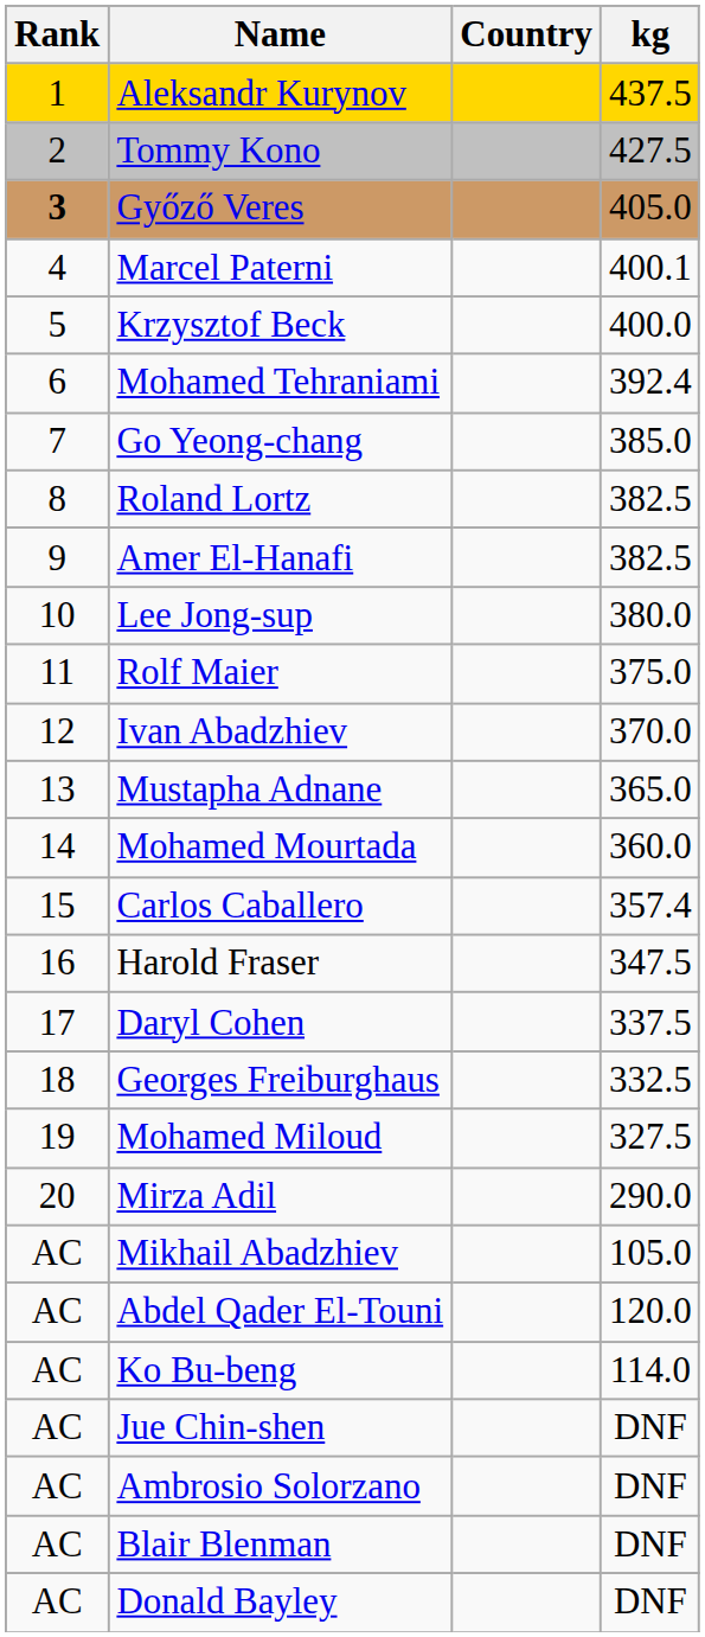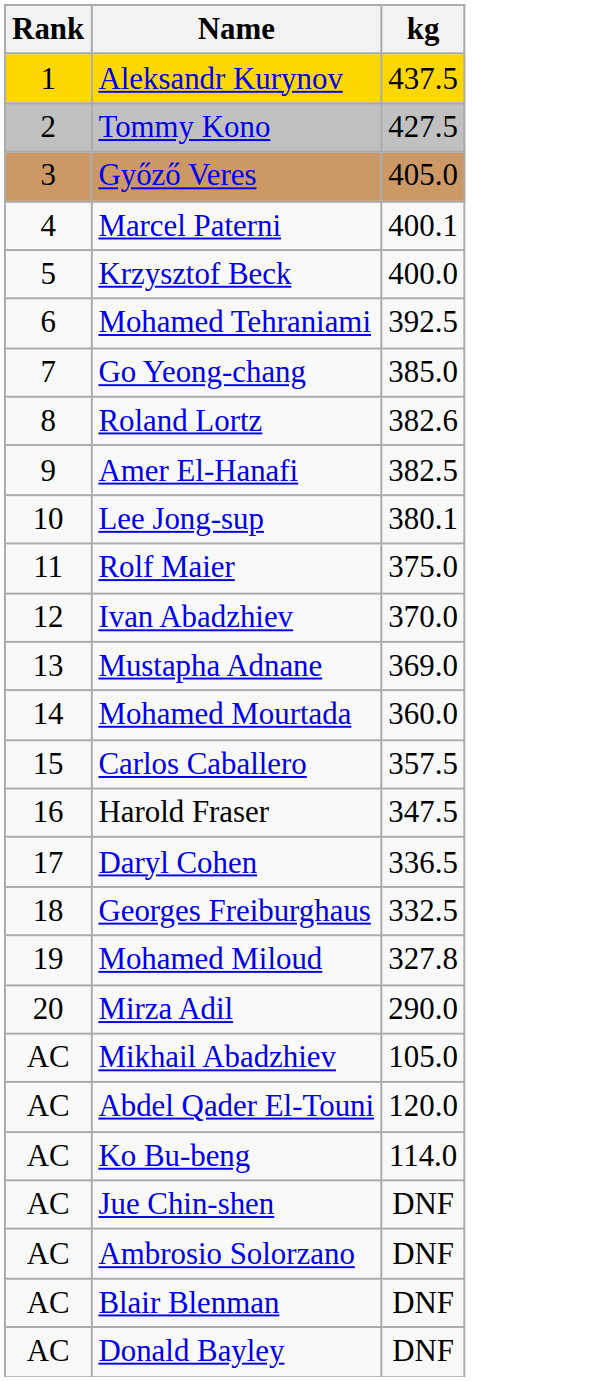 <table class="wikitable sortable" style="text-align:center">
 <tr>
 <th>Rank</th>
 <th>Name</th>
-<th>Country</th>
 <th>kg</th>
 </tr>
 <tr bgcolor=gold>
 <td>1</td>
 <td align="left"><a href='#'>Aleksandr Kurynov</a></td>
-<td align="left"></td>
 <td>437.5</td>
 </tr>
 <tr bgcolor=silver>
 <td>2</td>
 <td align="left"><a href='#'>Tommy Kono</a></td>
-<td align="left"></td>
 <td>427.5</td>
 </tr>
 <tr bgcolor=#CC9966>
-<td><strong>3</strong></td>
+<td>3</td>
 <td align="left"><a href='#'>Győző Veres</a></td>
-<td align="left"></td>
 <td>405.0</td>
 </tr>
 <tr>
 <td>4</td>
 <td align="left"><a href='#'>Marcel Paterni</a></td>
-<td align="left"></td>
 <td>400.1</td>
 </tr>
 <tr>
 <td>5</td>
 <td align="left"><a href='#'>Krzysztof Beck</a></td>
-<td align="left"></td>
 <td>400.0</td>
 </tr>
 <tr>
 <td>6</td>
 <td align="left"><a href='#'>Mohamed Tehraniami</a></td>
-<td align="left"></td>
-<td>392.4</td>
+<td>392.5</td>
 </tr>
 <tr>
 <td>7</td>
 <td align="left"><a href='#'>Go Yeong-chang</a></td>
-<td align="left"></td>
 <td>385.0</td>
 </tr>
 <tr>
 <td>8</td>
 <td align="left"><a href='#'>Roland Lortz</a></td>
-<td align="left"></td>
-<td>382.5</td>
+<td>382.6</td>
 </tr>
 <tr>
 <td>9</td>
 <td align="left"><a href='#'>Amer El-Hanafi</a></td>
-<td align="left"></td>
 <td>382.5</td>
 </tr>
 <tr>
 <td>10</td>
 <td align="left"><a href='#'>Lee Jong-sup</a></td>
-<td align="left"></td>
-<td>380.0</td>
+<td>380.1</td>
 </tr>
 <tr>
 <td>11</td>
 <td align="left"><a href='#'>Rolf Maier</a></td>
-<td align="left"></td>
 <td>375.0</td>
 </tr>
 <tr>
 <td>12</td>
 <td align="left"><a href='#'>Ivan Abadzhiev</a></td>
-<td align="left"></td>
 <td>370.0</td>
 </tr>
 <tr>
 <td>13</td>
 <td align="left"><a href='#'>Mustapha Adnane</a></td>
-<td align="left"></td>
-<td>365.0</td>
+<td>369.0</td>
 </tr>
 <tr>
 <td>14</td>
 <td align="left"><a href='#'>Mohamed Mourtada</a></td>
-<td align="left"></td>
 <td>360.0</td>
 </tr>
 <tr>
 <td>15</td>
 <td align="left"><a href='#'>Carlos Caballero</a></td>
-<td align="left"></td>
-<td>357.4</td>
+<td>357.5</td>
 </tr>
 <tr>
 <td>16</td>
 <td align="left">Harold Fraser</td>
-<td align="left"></td>
 <td>347.5</td>
 </tr>
 <tr>
 <td>17</td>
 <td align="left"><a href='#'>Daryl Cohen</a></td>
-<td align="left"></td>
-<td>337.5</td>
+<td>336.5</td>
 </tr>
 <tr>
 <td>18</td>
 <td align="left"><a href='#'>Georges Freiburghaus</a></td>
-<td align="left"></td>
 <td>332.5</td>
 </tr>
 <tr>
 <td>19</td>
 <td align="left"><a href='#'>Mohamed Miloud</a></td>
-<td align="left"></td>
-<td>327.5</td>
+<td>327.8</td>
 </tr>
 <tr>
 <td>20</td>
 <td align="left"><a href='#'>Mirza Adil</a></td>
-<td align="left"></td>
 <td>290.0</td>
 </tr>
 <tr>
 <td>AC</td>
 <td align="left"><a href='#'>Mikhail Abadzhiev</a></td>
-<td align="left"></td>
 <td>105.0</td>
 </tr>
 <tr>
 <td>AC</td>
 <td align="left"><a href='#'>Abdel Qader El-Touni</a></td>
-<td align="left"></td>
 <td>120.0</td>
 </tr>
 <tr>
 <td>AC</td>
 <td align="left"><a href='#'>Ko Bu-beng</a></td>
-<td align="left"></td>
 <td>114.0</td>
 </tr>
 <tr>
 <td>AC</td>
 <td align="left"><a href='#'>Jue Chin-shen</a></td>
-<td align="left"></td>
 <td>DNF</td>
 </tr>
 <tr>
 <td>AC</td>
 <td align="left"><a href='#'>Ambrosio Solorzano</a></td>
-<td align="left"></td>
 <td>DNF</td>
 </tr>
 <tr>
 <td>AC</td>
 <td align="left"><a href='#'>Blair Blenman</a></td>
-<td align="left"></td>
 <td>DNF</td>
 </tr>
 <tr>
 <td>AC</td>
 <td align="left"><a href='#'>Donald Bayley</a></td>
-<td align="left"></td>
 <td>DNF</td>
 </tr>
 </table>
